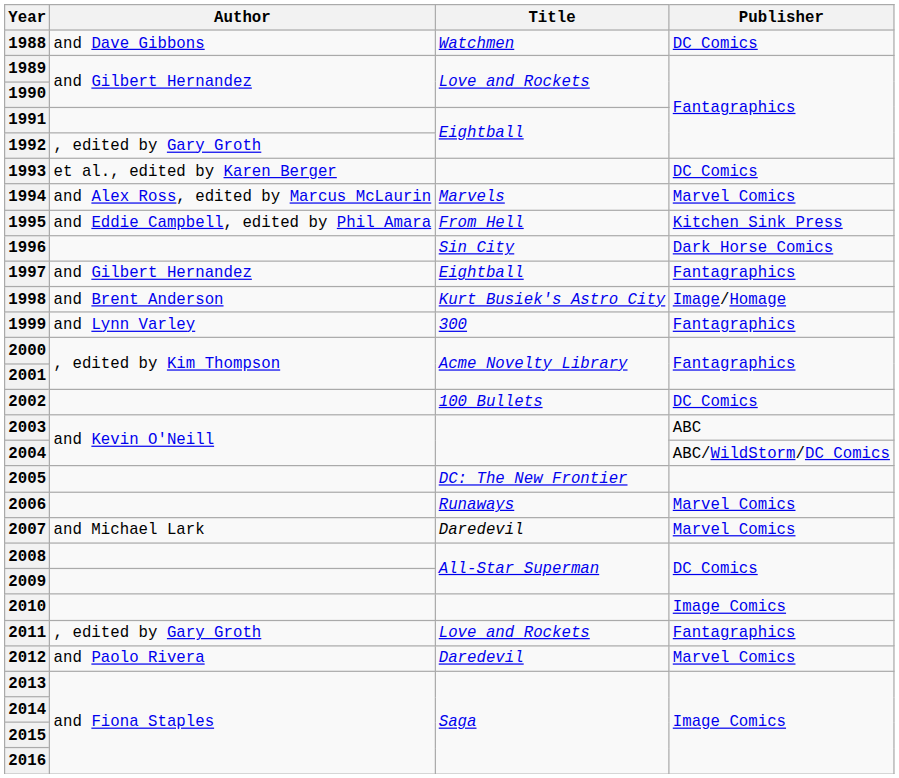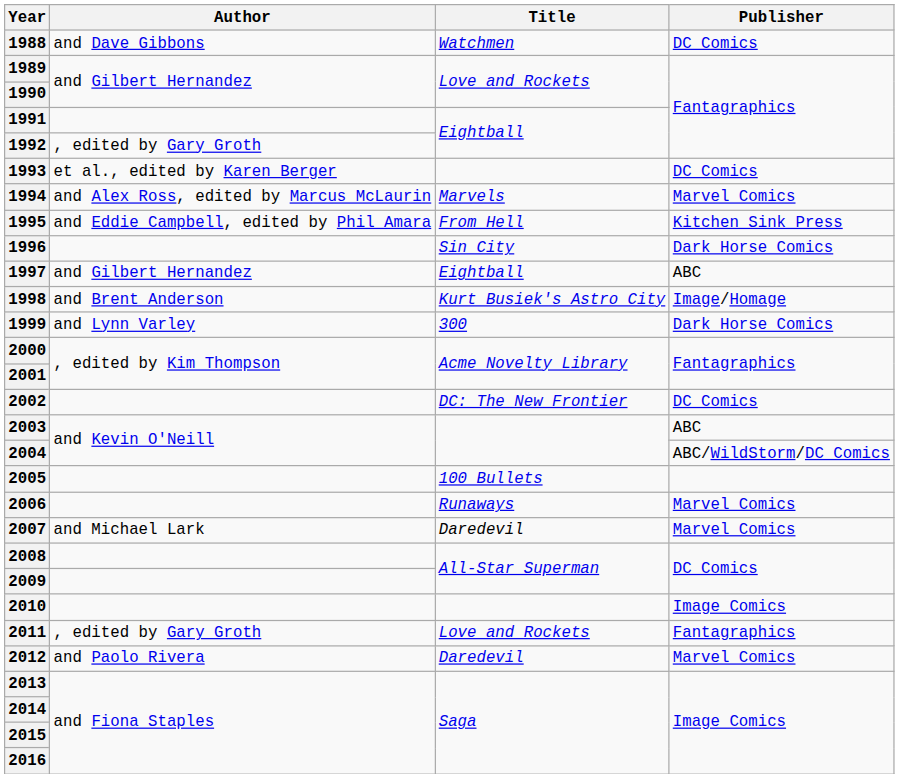 <table class="wikitable sortable mw-collapsible">
 <tr>
 <th>Year</th>
 <th>Author</th>
 <th>Title</th>
 <th>Publisher</th>
 </tr>
 <tr>
 <th>1988</th>
 <td> and <a href='#'>Dave Gibbons</a></td>
 <td><em><a href='#'>Watchmen</a></em></td>
 <td><a href='#'>DC Comics</a></td>
 </tr>
 <tr>
 <th>1989</th>
 <td rowspan="2"> and <a href='#'>Gilbert Hernandez</a></td>
 <td rowspan="2"><em><a href='#'>Love and Rockets</a></em></td>
 <td rowspan="4"><a href='#'>Fantagraphics</a></td>
 </tr>
 <tr>
 <th>1990</th>
 </tr>
 <tr>
 <th>1991</th>
 <td></td>
 <td rowspan="2"><em><a href='#'>Eightball</a></em></td>
 </tr>
 <tr>
 <th>1992</th>
 <td>, edited by <a href='#'>Gary Groth</a></td>
 </tr>
 <tr>
 <th>1993</th>
 <td> et al., edited by <a href='#'>Karen Berger</a></td>
 <td><em></em></td>
 <td><a href='#'>DC Comics</a></td>
 </tr>
 <tr>
 <th>1994</th>
 <td> and <a href='#'>Alex Ross</a>, edited by <a href='#'>Marcus McLaurin</a></td>
 <td><em><a href='#'>Marvels</a></em></td>
 <td><a href='#'>Marvel Comics</a></td>
 </tr>
 <tr>
 <th>1995</th>
 <td> and <a href='#'>Eddie Campbell</a>, edited by <a href='#'>Phil Amara</a></td>
 <td><em><a href='#'>From Hell</a></em></td>
 <td><a href='#'>Kitchen Sink Press</a></td>
 </tr>
 <tr>
 <th>1996</th>
 <td></td>
 <td><em><a href='#'>Sin City</a></em></td>
 <td><a href='#'>Dark Horse Comics</a></td>
 </tr>
 <tr>
 <th>1997</th>
 <td> and <a href='#'>Gilbert Hernandez</a></td>
 <td><em><a href='#'>Eightball</a></em></td>
-<td><a href='#'>Fantagraphics</a></td>
+<td>ABC</td>
 </tr>
 <tr>
 <th>1998</th>
 <td> and <a href='#'>Brent Anderson</a></td>
 <td><em><a href='#'>Kurt Busiek's Astro City</a></em></td>
 <td><a href='#'>Image</a>/<a href='#'>Homage</a></td>
 </tr>
 <tr>
 <th>1999</th>
 <td> and <a href='#'>Lynn Varley</a></td>
 <td><em><a href='#'>300</a></em></td>
-<td><a href='#'>Fantagraphics</a></td>
+<td><a href='#'>Dark Horse Comics</a></td>
 </tr>
 <tr>
 <th>2000</th>
 <td rowspan="2">, edited by <a href='#'>Kim Thompson</a></td>
 <td rowspan="2"><em><a href='#'>Acme Novelty Library</a></em></td>
 <td rowspan="2"><a href='#'>Fantagraphics</a></td>
 </tr>
 <tr>
 <th>2001</th>
 </tr>
 <tr>
 <th>2002</th>
 <td></td>
-<td><em><a href='#'>100 Bullets</a></em></td>
+<td><em><a href='#'>DC: The New Frontier</a></em></td>
 <td><a href='#'>DC Comics</a></td>
 </tr>
 <tr>
 <th>2003</th>
 <td rowspan="2"> and <a href='#'>Kevin O'Neill</a></td>
 <td rowspan="2"><em></em></td>
 <td>ABC</td>
 </tr>
 <tr>
 <th>2004</th>
 <td>ABC/<a href='#'>WildStorm</a>/<a href='#'>DC Comics</a></td>
 </tr>
 <tr>
 <th>2005</th>
 <td></td>
-<td><em><a href='#'>DC: The New Frontier</a></em></td>
+<td><em><a href='#'>100 Bullets</a></em></td>
 </tr>
 <tr>
 <th>2006</th>
 <td></td>
 <td><em><a href='#'>Runaways</a></em></td>
 <td><a href='#'>Marvel Comics</a></td>
 </tr>
 <tr>
 <th>2007</th>
 <td> and Michael Lark</td>
 <td><em>Daredevil</em></td>
 <td><a href='#'>Marvel Comics</a></td>
 </tr>
 <tr>
 <th>2008</th>
 <td></td>
 <td rowspan="2"><em><a href='#'>All-Star Superman</a></em></td>
 <td rowspan="2"><a href='#'>DC Comics</a></td>
 </tr>
 <tr>
 <th>2009</th>
 <td></td>
 </tr>
 <tr>
 <th>2010</th>
 <td></td>
 <td><em></em></td>
 <td><a href='#'>Image Comics</a></td>
 </tr>
 <tr>
 <th>2011</th>
 <td>, edited by <a href='#'>Gary Groth</a></td>
 <td><em><a href='#'>Love and Rockets</a></em></td>
 <td><a href='#'>Fantagraphics</a></td>
 </tr>
 <tr>
 <th>2012</th>
 <td> and <a href='#'>Paolo Rivera</a></td>
 <td><em><a href='#'>Daredevil</a></em></td>
 <td><a href='#'>Marvel Comics</a></td>
 </tr>
 <tr>
 <th>2013</th>
 <td rowspan="4"> and <a href='#'>Fiona Staples</a></td>
 <td rowspan="4"><a href='#'><em>Saga</em></a></td>
 <td rowspan="4"><a href='#'>Image Comics</a></td>
 </tr>
 <tr>
 <th>2014</th>
 </tr>
 <tr>
 <th>2015</th>
 </tr>
 <tr>
 <th>2016</th>
 </tr>
 </table>
